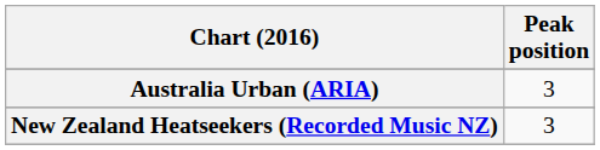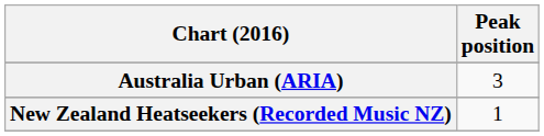 <table class="wikitable plainrowheaders sortable" style="text-align:center;">
 <tr>
 <th scope="col">Chart (2016)</th>
 <th scope="col">Peak<br>position</th>
 </tr>
 <tr>
 </tr>
 <tr>
 <th scope="row">Australia Urban (<a href='#'>ARIA</a>)</th>
 <td>3</td>
 </tr>
 <tr>
 </tr>
 <tr>
 <th scope="row">New Zealand Heatseekers (<a href='#'>Recorded Music NZ</a>)</th>
-<td>3</td>
+<td>1</td>
 </tr>
 <tr>
 </tr>
 </table>
